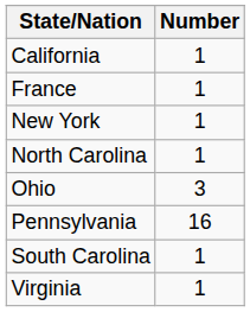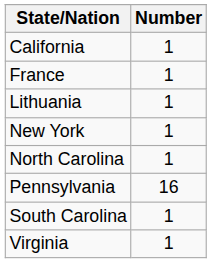 <table class="sortable wikitable" style="margin:0 0 0.5em 1em; ">
 <tr>
 </tr>
 <tr>
 <th>State/Nation</th>
 <th data-sort-type="number">Number</th>
 </tr>
 <tr>
 <td>California</td>
 <td style="text-align:center;">1</td>
 </tr>
 <tr>
 <td>France</td>
 <td style="text-align:center;">1</td>
 </tr>
 <tr>
+<td>Lithuania</td>
+<td style="text-align:center;">1</td>
+</tr>
+<tr>
 <td>New York</td>
 <td style="text-align:center;">1</td>
 </tr>
 <tr>
 <td>North Carolina</td>
 <td style="text-align:center;">1</td>
-</tr>
-<tr>
-<td>Ohio</td>
-<td style="text-align:center;">3</td>
 </tr>
 <tr>
 <td>Pennsylvania</td>
 <td style="text-align:center;">16</td>
 </tr>
 <tr>
 <td>South Carolina</td>
 <td style="text-align:center;">1</td>
 </tr>
 <tr>
 <td>Virginia</td>
 <td style="text-align:center;">1</td>
 </tr>
 </table>
